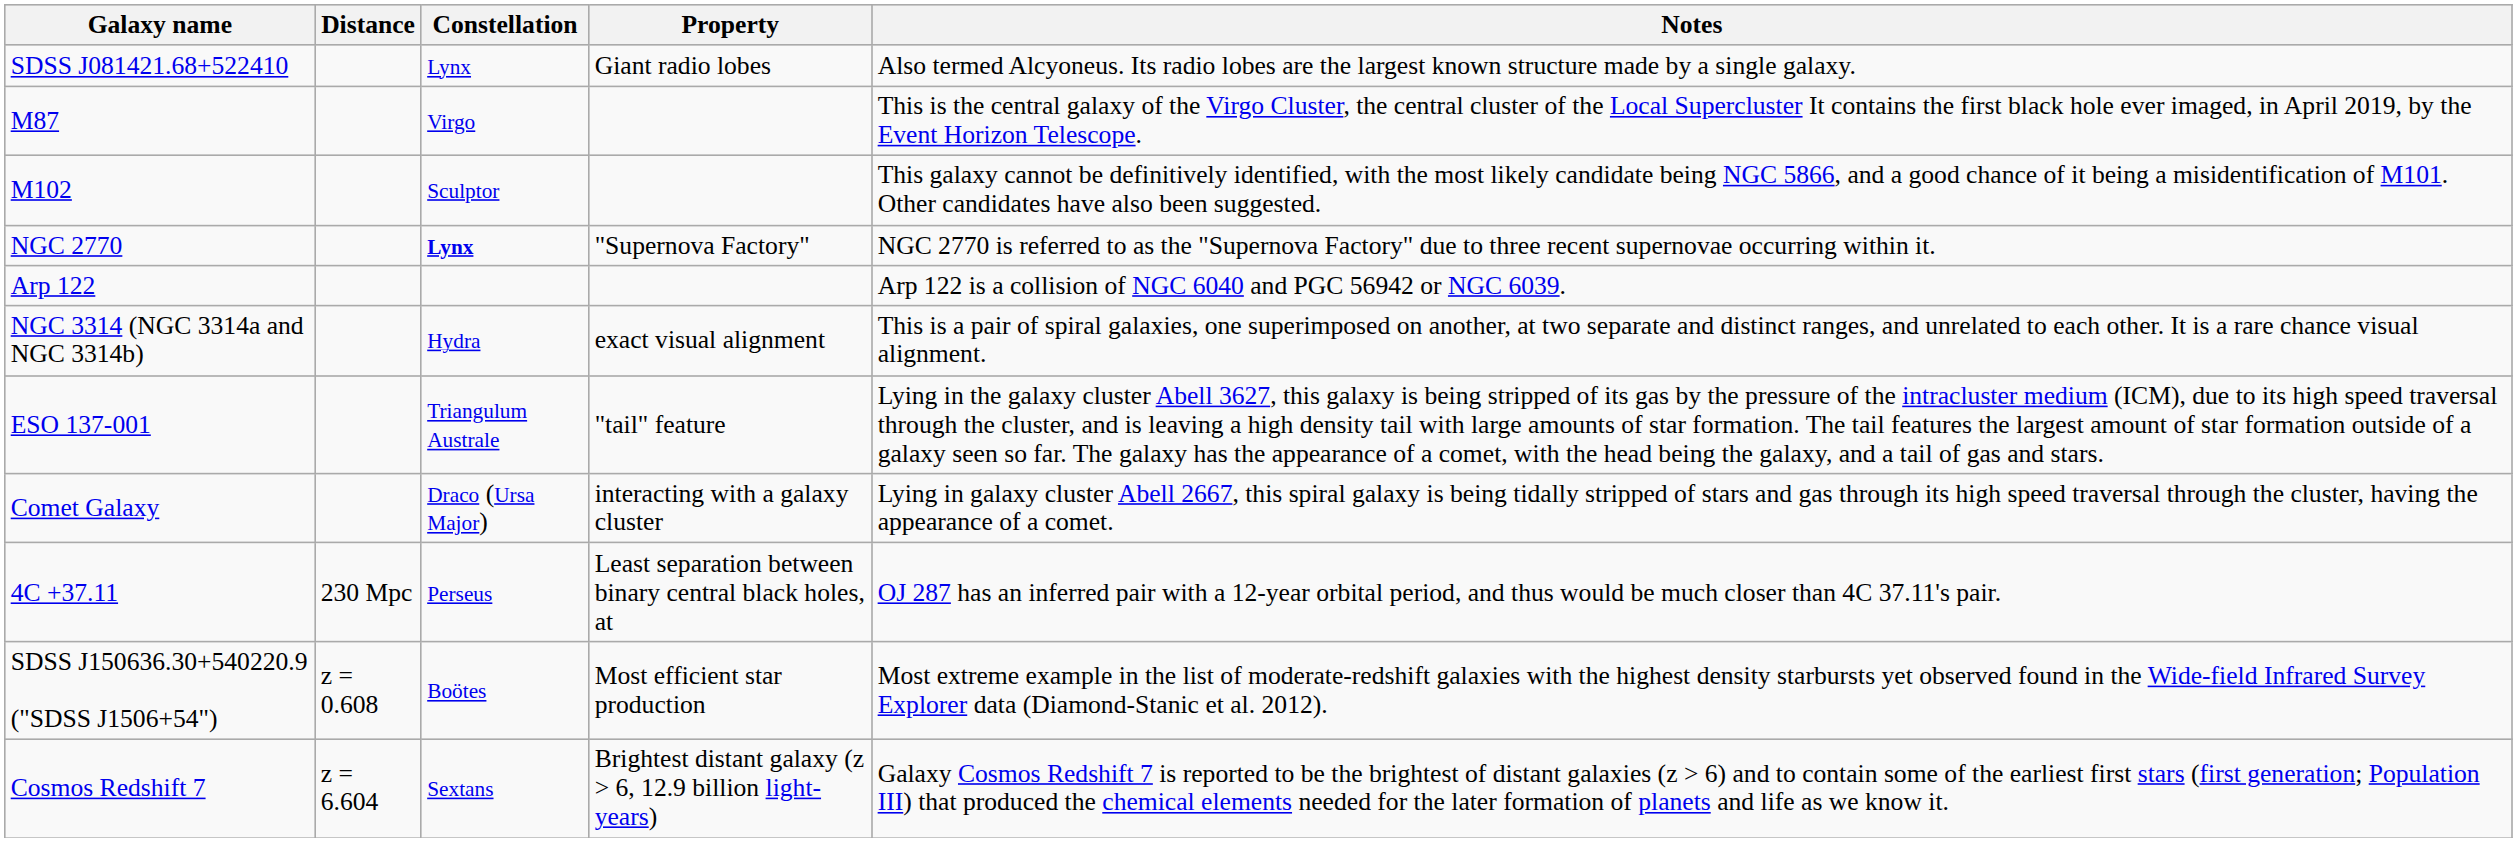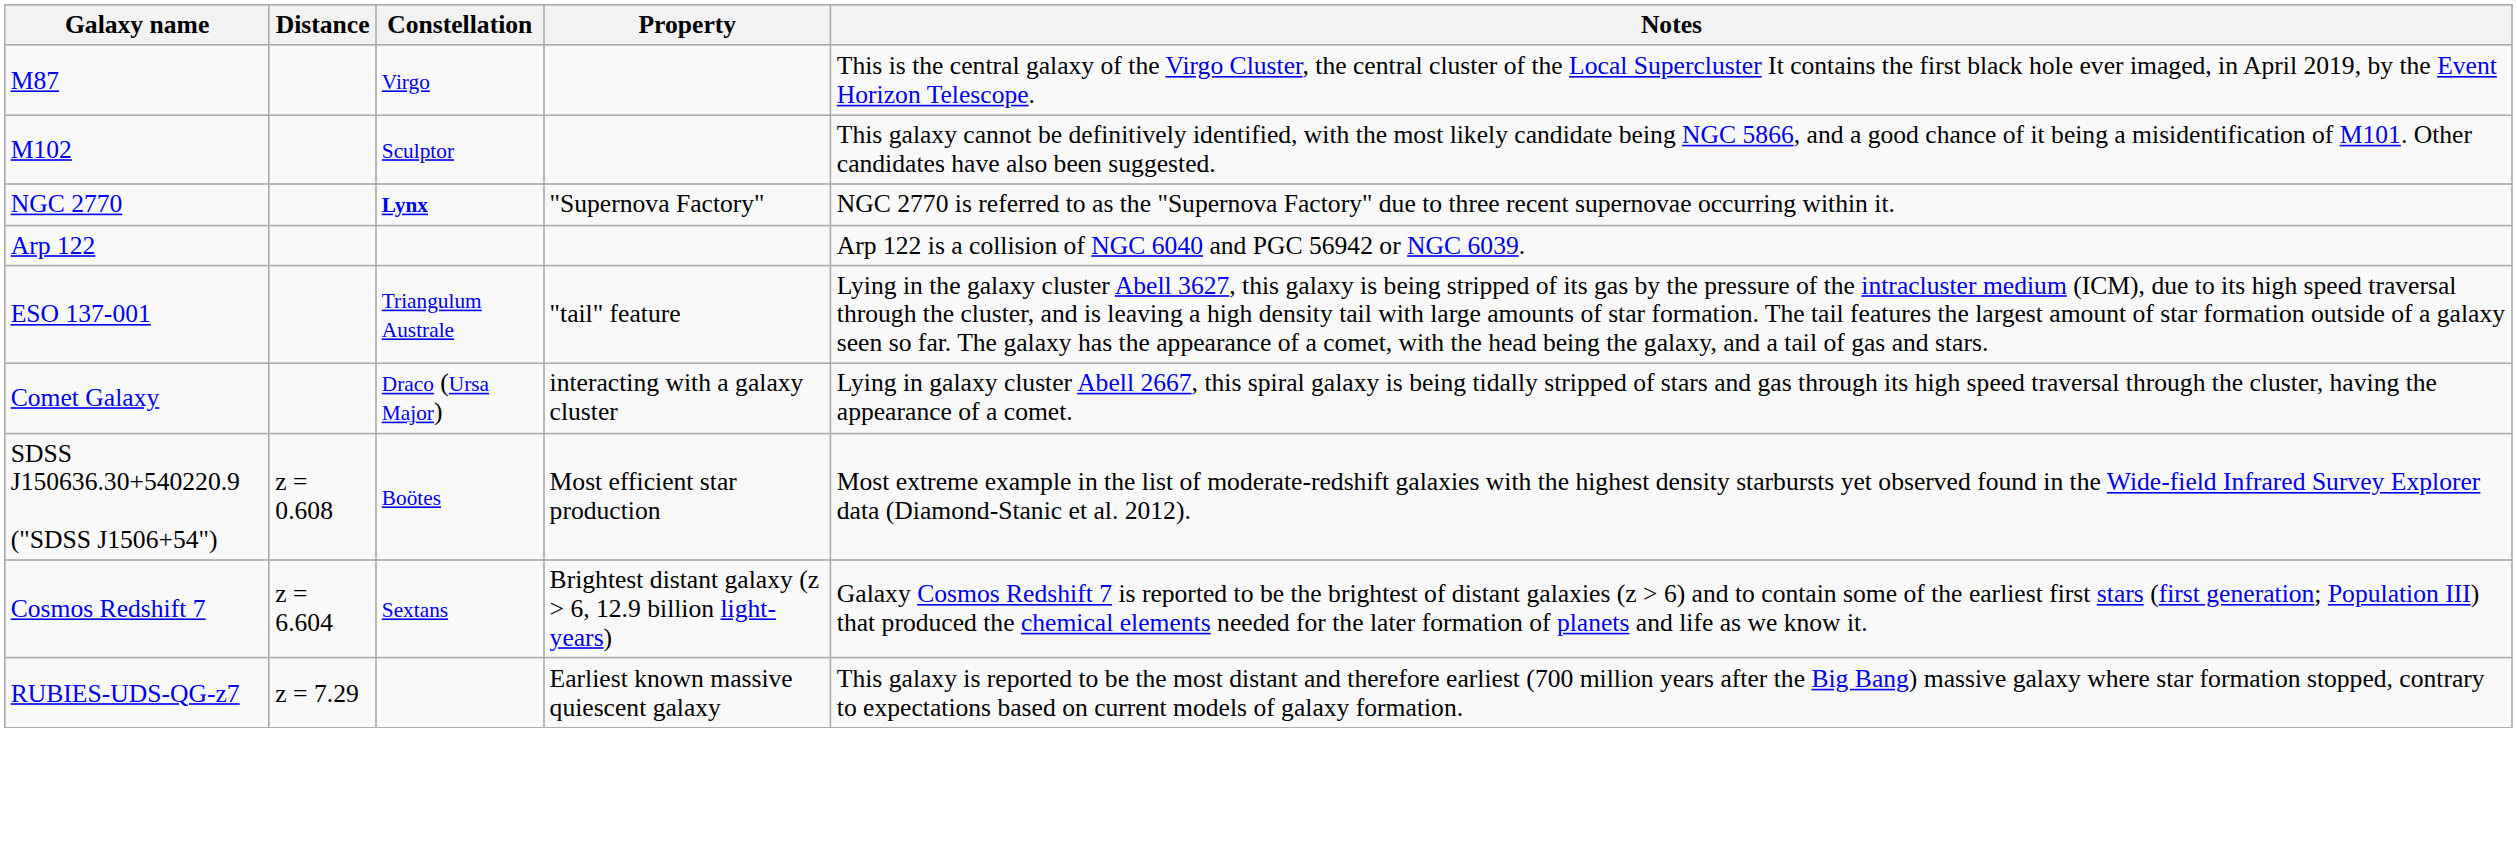 <table class="wikitable">
 <tr>
 <th>Galaxy name</th>
 <th>Distance</th>
 <th>Constellation</th>
 <th>Property</th>
 <th>Notes</th>
-</tr>
-<tr>
-<td><a href='#'>SDSS J081421.68+522410</a></td>
-<td></td>
-<td><small><a href='#'>Lynx</a></small></td>
-<td>Giant radio lobes</td>
-<td>Also termed Alcyoneus. Its radio lobes are the largest known structure made by a single galaxy.</td>
 </tr>
 <tr>
 <td><a href='#'>M87</a></td>
 <td></td>
 <td><small><a href='#'>Virgo</a></small></td>
 <td></td>
 <td>This is the central galaxy of the <a href='#'>Virgo Cluster</a>, the central cluster of the <a href='#'>Local Supercluster</a> It contains the first black hole ever imaged, in April 2019, by the <a href='#'>Event Horizon Telescope</a>.</td>
 </tr>
 <tr>
 <td><a href='#'>M102</a></td>
 <td></td>
 <td><small><a href='#'>Sculptor</a></small></td>
 <td></td>
 <td>This galaxy cannot be definitively identified, with the most likely candidate being <a href='#'>NGC 5866</a>, and a good chance of it being a misidentification of <a href='#'>M101</a>. Other candidates have also been suggested.</td>
 </tr>
 <tr>
 <td><a href='#'>NGC 2770</a></td>
 <td></td>
 <td><strong><small><a href='#'>Lynx</a></small></strong></td>
 <td>"Supernova Factory"</td>
 <td>NGC 2770 is referred to as the "Supernova Factory" due to three recent supernovae occurring within it.</td>
 </tr>
 <tr>
 <td><a href='#'>Arp 122</a></td>
 <td></td>
 <td></td>
 <td></td>
 <td>Arp 122 is a collision of <a href='#'>NGC 6040</a> and PGC 56942 or <a href='#'>NGC 6039</a>.</td>
 </tr>
 <tr>
-<td><a href='#'>NGC 3314</a> (NGC 3314a and NGC 3314b)</td>
-<td></td>
-<td><small><a href='#'>Hydra</a></small></td>
-<td>exact visual alignment</td>
-<td>This is a pair of spiral galaxies, one superimposed on another, at two separate and distinct ranges, and unrelated to each other. It is a rare chance visual alignment.</td>
-</tr>
-<tr>
 <td><a href='#'>ESO 137-001</a></td>
 <td></td>
 <td><small><a href='#'>Triangulum Australe</a></small></td>
 <td>"tail" feature</td>
 <td>Lying in the galaxy cluster <a href='#'>Abell 3627</a>, this galaxy is being stripped of its gas by the pressure of the <a href='#'>intracluster medium</a> (ICM), due to its high speed traversal through the cluster, and is leaving a high density tail with large amounts of star formation. The tail features the largest amount of star formation outside of a galaxy seen so far. The galaxy has the appearance of a comet, with the head being the galaxy, and a tail of gas and stars.</td>
 </tr>
 <tr>
 <td><a href='#'>Comet Galaxy</a></td>
 <td></td>
 <td><small><a href='#'>Draco</a></small> (<small><a href='#'>Ursa Major</a></small>)</td>
 <td>interacting with a galaxy cluster</td>
 <td>Lying in galaxy cluster <a href='#'>Abell 2667</a>, this spiral galaxy is being tidally stripped of stars and gas through its high speed traversal through the cluster, having the appearance of a comet.</td>
-</tr>
-<tr>
-<td><a href='#'>4C +37.11</a></td>
-<td>230 Mpc</td>
-<td><small> <a href='#'>Perseus</a> </small></td>
-<td>Least separation between binary central black holes, at </td>
-<td><a href='#'>OJ 287</a> has an inferred pair with a 12-year orbital period, and thus would be much closer than 4C 37.11's pair.</td>
 </tr>
 <tr>
 <td>SDSS J150636.30+540220.9<br><br>("SDSS J1506+54")</td>
 <td>z = 0.608</td>
 <td><small><a href='#'>Boötes</a></small></td>
 <td>Most efficient star production</td>
 <td>Most extreme example in the list of moderate-redshift galaxies with the highest density starbursts yet observed found in the <a href='#'>Wide-field Infrared Survey Explorer</a> data (Diamond-Stanic et al. 2012).</td>
 </tr>
 <tr>
 <td><a href='#'>Cosmos Redshift 7</a></td>
 <td>z = 6.604</td>
 <td><small><a href='#'>Sextans</a></small></td>
 <td>Brightest distant galaxy (z > 6, 12.9 billion <a href='#'>light-years</a>)</td>
 <td>Galaxy <a href='#'>Cosmos Redshift 7</a> is reported to be the brightest of distant galaxies (z > 6) and to contain some of the earliest first <a href='#'>stars</a> (<a href='#'>first generation</a>; <a href='#'>Population III</a>) that produced the <a href='#'>chemical elements</a> needed for the later formation of <a href='#'>planets</a> and life as we know it.</td>
 </tr>
 <tr>
+<td><a href='#'>RUBIES-UDS-QG-z7</a></td>
+<td>z = 7.29</td>
+<td></td>
+<td>Earliest known massive quiescent galaxy</td>
+<td>This galaxy is reported to be the most distant and therefore earliest (700 million years after the <a href='#'>Big Bang</a>) massive galaxy where star formation stopped, contrary to expectations based on current models of galaxy formation.</td>
+</tr>
+<tr>
 </tr>
 </table>
